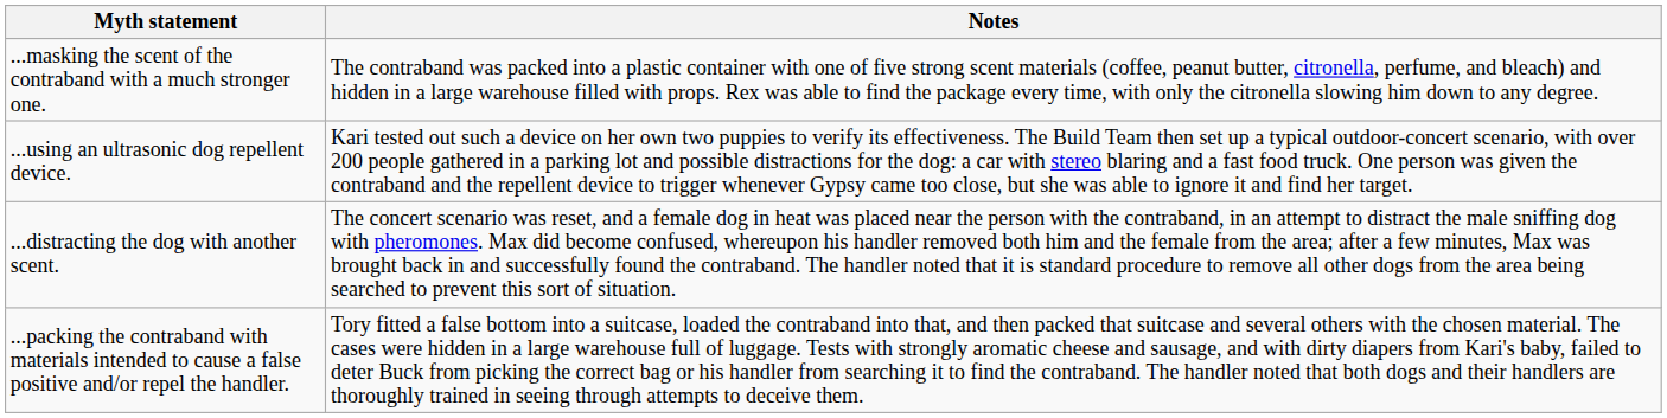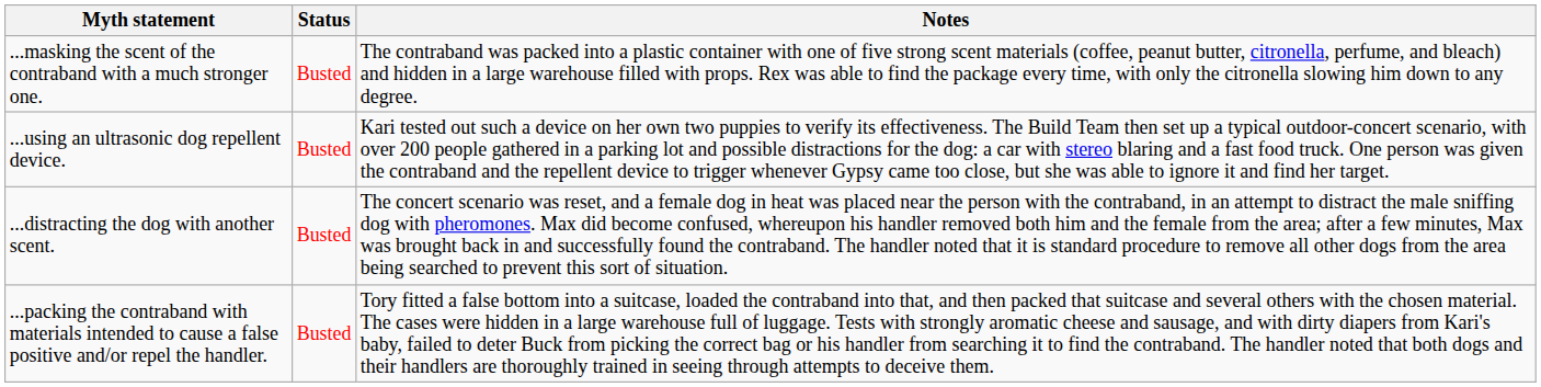 <table class="wikitable plainrowheaders">
 <tr>
 <th>Myth statement</th>
+<th>Status</th>
 <th>Notes</th>
 </tr>
 <tr>
 <td>...masking the scent of the contraband with a much stronger one.</td>
+<td style="color:red">Busted</td>
 <td>The contraband was packed into a plastic container with one of five strong scent materials (coffee, peanut butter, <a href='#'>citronella</a>, perfume, and bleach) and hidden in a large warehouse filled with props. Rex was able to find the package every time, with only the citronella slowing him down to any degree.</td>
 </tr>
 <tr>
 <td>...using an ultrasonic dog repellent device.</td>
+<td style="color:red">Busted</td>
 <td>Kari tested out such a device on her own two puppies to verify its effectiveness. The Build Team then set up a typical outdoor-concert scenario, with over 200 people gathered in a parking lot and possible distractions for the dog: a car with <a href='#'>stereo</a> blaring and a fast food truck. One person was given the contraband and the repellent device to trigger whenever Gypsy came too close, but she was able to ignore it and find her target.</td>
 </tr>
 <tr>
 <td>...distracting the dog with another scent.</td>
+<td style="color:red">Busted</td>
 <td>The concert scenario was reset, and a female dog in heat was placed near the person with the contraband, in an attempt to distract the male sniffing dog with <a href='#'>pheromones</a>. Max did become confused, whereupon his handler removed both him and the female from the area; after a few minutes, Max was brought back in and successfully found the contraband. The handler noted that it is standard procedure to remove all other dogs from the area being searched to prevent this sort of situation.</td>
 </tr>
 <tr>
 <td>...packing the contraband with materials intended to cause a false positive and/or repel the handler.</td>
+<td style="color:red">Busted</td>
 <td>Tory fitted a false bottom into a suitcase, loaded the contraband into that, and then packed that suitcase and several others with the chosen material. The cases were hidden in a large warehouse full of luggage. Tests with strongly aromatic cheese and sausage, and with dirty diapers from Kari's baby, failed to deter Buck from picking the correct bag or his handler from searching it to find the contraband. The handler noted that both dogs and their handlers are thoroughly trained in seeing through attempts to deceive them.</td>
 </tr>
 </table>
